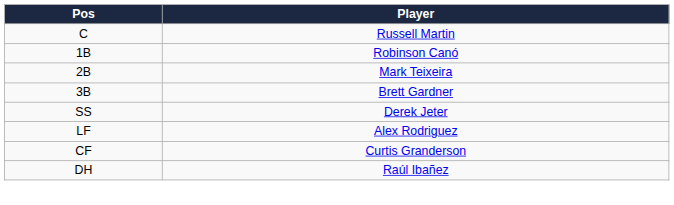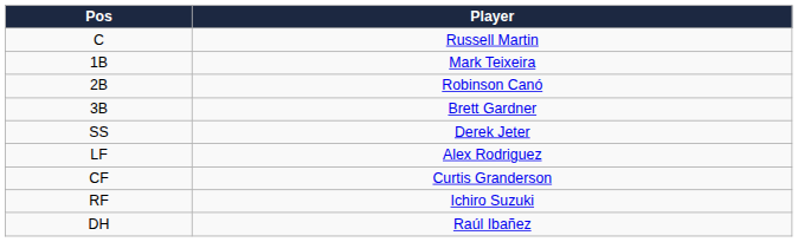 <table class="wikitable sortable">
 <tr>
 <th style="background:#1c2841;color:white;" width="5%">Pos</th>
 <th style="background:#1c2841;color:white;" width="16%">Player</th>
 </tr>
 <tr align="center">
 <td>C</td>
 <td><a href='#'>Russell Martin</a></td>
 </tr>
 <tr align="center">
 <td>1B</td>
-<td><a href='#'>Robinson Canó</a></td>
+<td><a href='#'>Mark Teixeira</a></td>
 </tr>
 <tr align="center">
 <td>2B</td>
-<td><a href='#'>Mark Teixeira</a></td>
+<td><a href='#'>Robinson Canó</a></td>
 </tr>
 <tr align="center">
 <td>3B</td>
 <td><a href='#'>Brett Gardner</a></td>
 </tr>
 <tr align="center">
 <td>SS</td>
 <td><a href='#'>Derek Jeter</a></td>
 </tr>
 <tr align="center">
 <td>LF</td>
 <td><a href='#'>Alex Rodriguez</a></td>
 </tr>
 <tr align="center">
 <td>CF</td>
 <td><a href='#'>Curtis Granderson</a></td>
 </tr>
 <tr align="center">
+<td>RF</td>
+<td><a href='#'>Ichiro Suzuki</a></td>
+</tr>
+<tr align="center">
 <td>DH</td>
 <td><a href='#'>Raúl Ibañez</a></td>
 </tr>
 </table>
